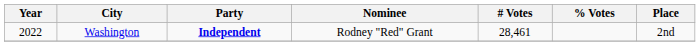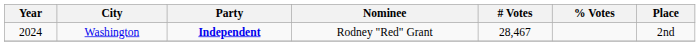 <table class="wikitable sortable mw-collapsible" style="text-align:center; width:60em;">
 <tr style="background:lightgrey;">
 <th>Year</th>
 <th>City</th>
 <th>Party</th>
 <th>Nominee</th>
 <th># Votes</th>
 <th>% Votes</th>
 <th>Place</th>
 </tr>
 <tr>
-<td>2022</td>
+<td>2024</td>
 <td><a href='#'>Washington</a></td>
 <td><strong><a href='#'>Independent</a></strong></td>
 <td>Rodney "Red" Grant</td>
-<td>28,461</td>
+<td>28,467</td>
 <td></td>
 <td>2nd</td>
 </tr>
 <tr>
 </tr>
 </table>
